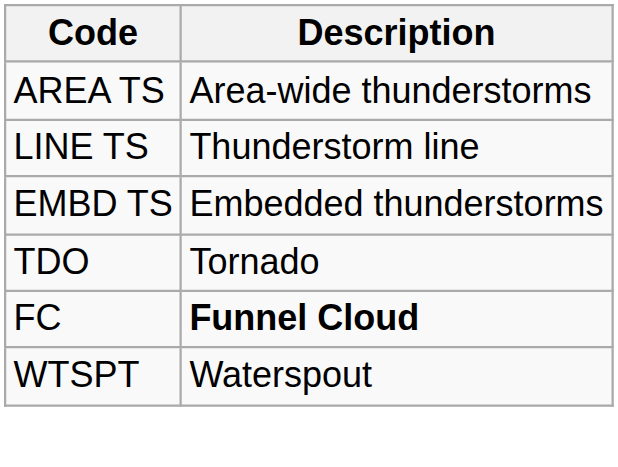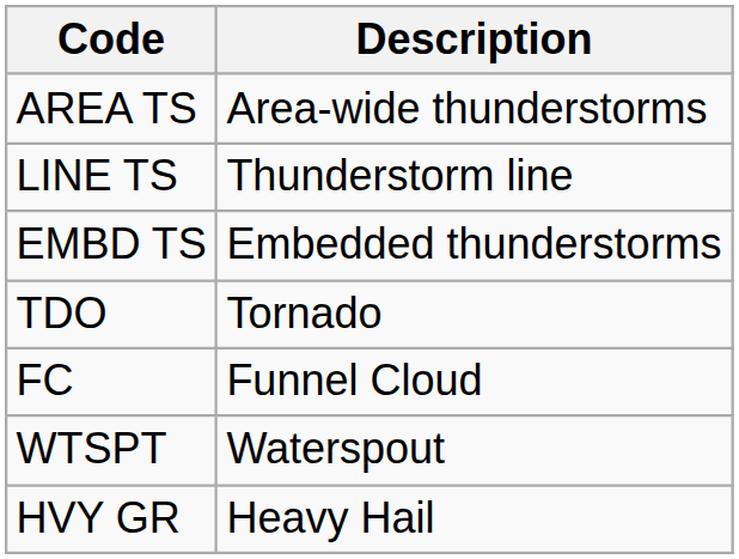 <table class="wikitable">
 <tr>
 <th>Code</th>
 <th>Description</th>
 </tr>
 <tr>
 <td>AREA TS</td>
 <td>Area-wide thunderstorms</td>
 </tr>
 <tr>
 <td>LINE TS</td>
 <td>Thunderstorm line</td>
 </tr>
 <tr>
 <td>EMBD TS</td>
 <td>Embedded thunderstorms</td>
 </tr>
 <tr>
 <td>TDO</td>
 <td>Tornado</td>
 </tr>
 <tr>
 <td>FC</td>
-<td><strong>Funnel Cloud</strong></td>
+<td>Funnel Cloud</td>
 </tr>
 <tr>
 <td>WTSPT</td>
 <td>Waterspout</td>
 </tr>
+<tr>
+<td>HVY GR</td>
+<td>Heavy Hail</td>
+</tr>
 </table>
